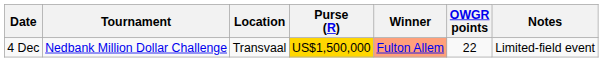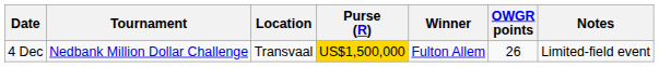 <table class="wikitable" style="font-size:95%">
 <tr>
 <th>Date</th>
 <th>Tournament</th>
 <th>Location</th>
 <th>Purse<br>(<a href='#'>R</a>)</th>
 <th>Winner</th>
 <th><a href='#'>OWGR</a><br>points</th>
 <th>Notes</th>
 </tr>
 <tr>
 <td>4 Dec</td>
 <td><a href='#'>Nedbank Million Dollar Challenge</a></td>
 <td>Transvaal</td>
 <td align=right style="background: gold;">US$1,500,000</td>
-<td style="background: lightsalmon;"> <a href='#'>Fulton Allem</a></td>
-<td align=center>22</td>
+<td> <a href='#'>Fulton Allem</a></td>
+<td align=center>26</td>
 <td>Limited-field event</td>
 </tr>
 </table>
